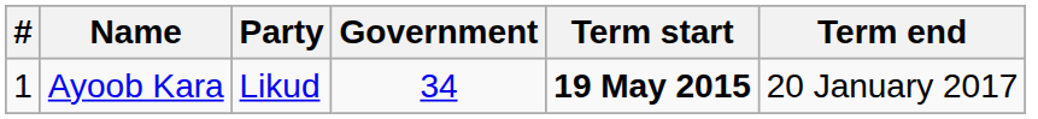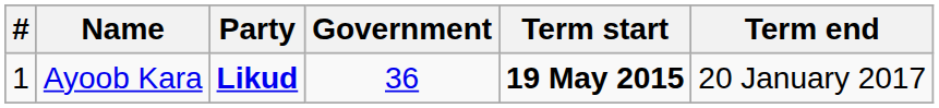 <table class=wikitable style=text-align:center>
 <tr>
 <th>#</th>
 <th>Name</th>
 <th>Party</th>
 <th>Government</th>
 <th>Term start</th>
 <th>Term end</th>
 </tr>
 <tr>
 <td>1</td>
 <td align=left><a href='#'>Ayoob Kara</a></td>
-<td align=left><a href='#'>Likud</a></td>
-<td><a href='#'>34</a></td>
+<td align=left><strong><a href='#'>Likud</a></strong></td>
+<td><a href='#'>36</a></td>
 <td><strong>19 May 2015</strong></td>
 <td>20 January 2017</td>
 </tr>
 </table>
